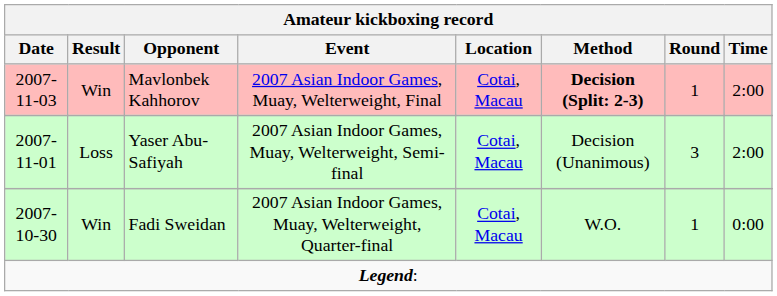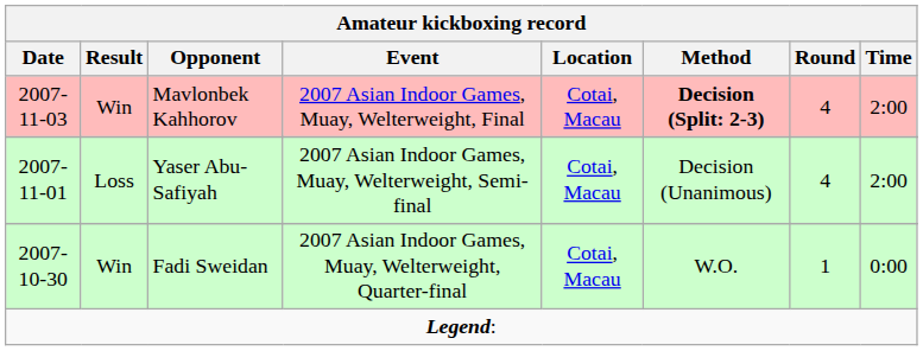 <table class="wikitable collapsible"  style="font-size:88%; text-align:center;">
 <tr>
 <th colspan=9>Amateur kickboxing record</th>
 </tr>
 <tr>
 <th>Date</th>
 <th>Result</th>
 <th>Opponent</th>
 <th>Event</th>
 <th>Location</th>
 <th>Method</th>
 <th>Round</th>
 <th>Time</th>
 </tr>
 <tr bgcolor="#FFBBBB">
 <td>2007-11-03</td>
 <td>Win</td>
 <td align=left> Mavlonbek Kahhorov</td>
 <td><a href='#'>2007 Asian Indoor Games</a>, Muay, Welterweight, Final</td>
 <td><a href='#'>Cotai</a>, <a href='#'>Macau</a></td>
 <td><strong>Decision (Split: 2-3)</strong></td>
-<td>1</td>
+<td>4</td>
 <td>2:00</td>
 </tr>
 <tr>
 </tr>
 <tr bgcolor="#CCFFCC">
 <td>2007-11-01</td>
 <td>Loss</td>
 <td align=left> Yaser Abu-Safiyah</td>
 <td>2007 Asian Indoor Games, Muay, Welterweight, Semi-final</td>
 <td><a href='#'>Cotai</a>, <a href='#'>Macau</a></td>
 <td>Decision (Unanimous)</td>
-<td>3</td>
+<td>4</td>
 <td>2:00</td>
 </tr>
 <tr>
 </tr>
 <tr bgcolor="#CCFFCC">
 <td>2007-10-30</td>
 <td>Win</td>
 <td align=left> Fadi Sweidan</td>
 <td>2007 Asian Indoor Games, Muay, Welterweight, Quarter-final</td>
 <td><a href='#'>Cotai</a>, <a href='#'>Macau</a></td>
 <td>W.O.</td>
 <td>1</td>
 <td>0:00</td>
 </tr>
 <tr>
 <td colspan=9><strong><em>Legend</em></strong>:    </td>
 </tr>
 </table>
